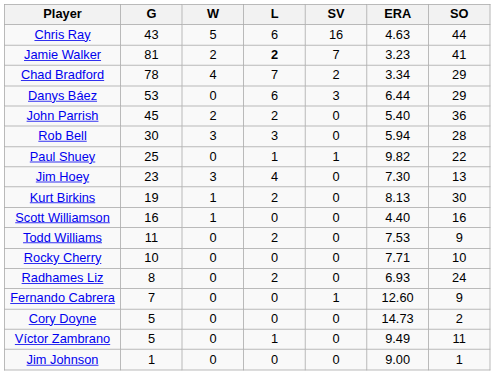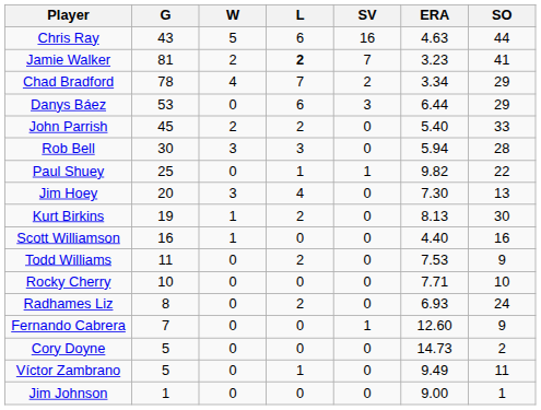 <table class="wikitable sortable">
 <tr>
 <th bgcolor="#DDDDFF" width="17%">Player</th>
 <th bgcolor="#DDDDFF" width="9%">G</th>
 <th bgcolor="#DDDDFF" width="9%">W</th>
 <th bgcolor="#DDDDFF" width="9%">L</th>
 <th bgcolor="#DDDDFF" width="9%">SV</th>
 <th bgcolor="#DDDDFF" width="9%">ERA</th>
 <th bgcolor="#DDDDFF" width="9%">SO</th>
 </tr>
 <tr align="center">
 <td><a href='#'>Chris Ray</a></td>
 <td>43</td>
 <td>5</td>
 <td>6</td>
 <td>16</td>
 <td>4.63</td>
 <td>44</td>
 </tr>
 <tr align=center>
 <td><a href='#'>Jamie Walker</a></td>
 <td>81</td>
 <td>2</td>
 <td><strong>2</strong></td>
 <td>7</td>
 <td>3.23</td>
 <td>41</td>
 </tr>
 <tr align="center">
 <td><a href='#'>Chad Bradford</a></td>
 <td>78</td>
 <td>4</td>
 <td>7</td>
 <td>2</td>
 <td>3.34</td>
 <td>29</td>
 </tr>
 <tr align="center">
 <td><a href='#'>Danys Báez</a></td>
 <td>53</td>
 <td>0</td>
 <td>6</td>
 <td>3</td>
 <td>6.44</td>
 <td>29</td>
 </tr>
 <tr align="center">
 <td><a href='#'>John Parrish</a></td>
 <td>45</td>
 <td>2</td>
 <td>2</td>
 <td>0</td>
 <td>5.40</td>
-<td>36</td>
+<td>33</td>
 </tr>
 <tr align="center">
 <td><a href='#'>Rob Bell</a></td>
 <td>30</td>
 <td>3</td>
 <td>3</td>
 <td>0</td>
 <td>5.94</td>
 <td>28</td>
 </tr>
 <tr align="center">
 <td><a href='#'>Paul Shuey</a></td>
 <td>25</td>
 <td>0</td>
 <td>1</td>
 <td>1</td>
 <td>9.82</td>
 <td>22</td>
 </tr>
 <tr align="center">
 <td><a href='#'>Jim Hoey</a></td>
-<td>23</td>
+<td>20</td>
 <td>3</td>
 <td>4</td>
 <td>0</td>
 <td>7.30</td>
 <td>13</td>
 </tr>
 <tr align="center">
 <td><a href='#'>Kurt Birkins</a></td>
 <td>19</td>
 <td>1</td>
 <td>2</td>
 <td>0</td>
 <td>8.13</td>
 <td>30</td>
 </tr>
 <tr align="center">
 <td><a href='#'>Scott Williamson</a></td>
 <td>16</td>
 <td>1</td>
 <td>0</td>
 <td>0</td>
 <td>4.40</td>
 <td>16</td>
 </tr>
 <tr align="center">
 <td><a href='#'>Todd Williams</a></td>
 <td>11</td>
 <td>0</td>
 <td>2</td>
 <td>0</td>
 <td>7.53</td>
 <td>9</td>
 </tr>
 <tr align="center">
 <td><a href='#'>Rocky Cherry</a></td>
 <td>10</td>
 <td>0</td>
 <td>0</td>
 <td>0</td>
 <td>7.71</td>
 <td>10</td>
 </tr>
 <tr align="center">
 <td><a href='#'>Radhames Liz</a></td>
 <td>8</td>
 <td>0</td>
 <td>2</td>
 <td>0</td>
 <td>6.93</td>
 <td>24</td>
 </tr>
 <tr align="center">
 <td><a href='#'>Fernando Cabrera</a></td>
 <td>7</td>
 <td>0</td>
 <td>0</td>
 <td>1</td>
 <td>12.60</td>
 <td>9</td>
 </tr>
 <tr align="center">
 <td><a href='#'>Cory Doyne</a></td>
 <td>5</td>
 <td>0</td>
 <td>0</td>
 <td>0</td>
 <td>14.73</td>
 <td>2</td>
 </tr>
 <tr align="center">
 <td><a href='#'>Víctor Zambrano</a></td>
 <td>5</td>
 <td>0</td>
 <td>1</td>
 <td>0</td>
 <td>9.49</td>
 <td>11</td>
 </tr>
 <tr align="center">
 <td><a href='#'>Jim Johnson</a></td>
 <td>1</td>
 <td>0</td>
 <td>0</td>
 <td>0</td>
 <td>9.00</td>
 <td>1</td>
 </tr>
 </table>
